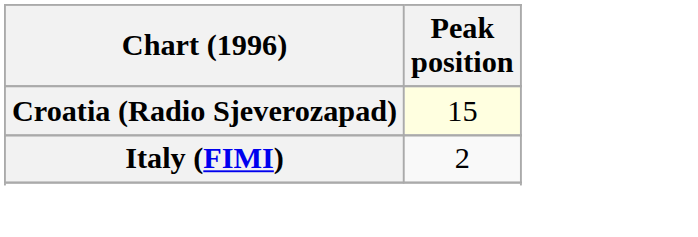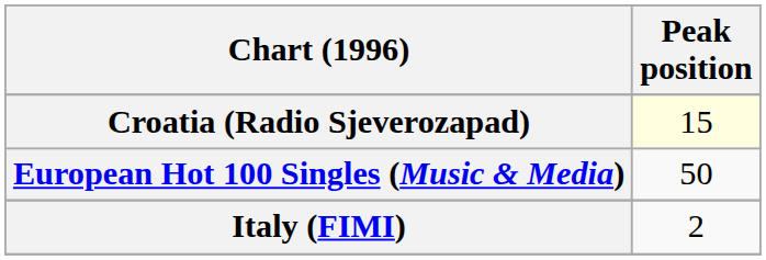 <table class="wikitable sortable plainrowheaders" style="text-align:center">
 <tr>
 <th scope="col">Chart (1996)</th>
 <th scope="col">Peak<br>position</th>
 </tr>
 <tr>
 </tr>
 <tr>
 <th scope="row">Croatia (Radio Sjeverozapad)</th>
 <td style="background: lightyellow;">15</td>
+</tr>
+<tr>
+<th scope="row"><a href='#'>European Hot 100 Singles</a> (<em><a href='#'>Music & Media</a></em>)</th>
+<td>50</td>
 </tr>
 <tr>
 </tr>
 <tr>
 <th scope="row">Italy (<a href='#'>FIMI</a>)</th>
 <td>2</td>
 </tr>
 <tr>
 </tr>
 <tr>
 </tr>
 <tr>
 </tr>
 </table>
